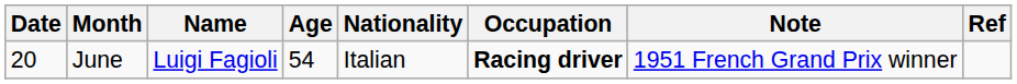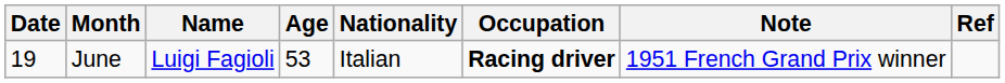 <table class="wikitable" style="font-size:85%;">
 <tr>
 <th>Date</th>
 <th>Month</th>
 <th>Name</th>
 <th>Age</th>
 <th>Nationality</th>
 <th>Occupation</th>
 <th>Note</th>
 <th>Ref</th>
 </tr>
 <tr>
-<td>20</td>
+<td>19</td>
 <td>June</td>
 <td><a href='#'>Luigi Fagioli</a></td>
-<td>54</td>
+<td>53</td>
 <td>Italian</td>
 <td><strong>Racing driver</strong></td>
 <td><a href='#'>1951 French Grand Prix</a> winner</td>
 <td></td>
 </tr>
 </table>
